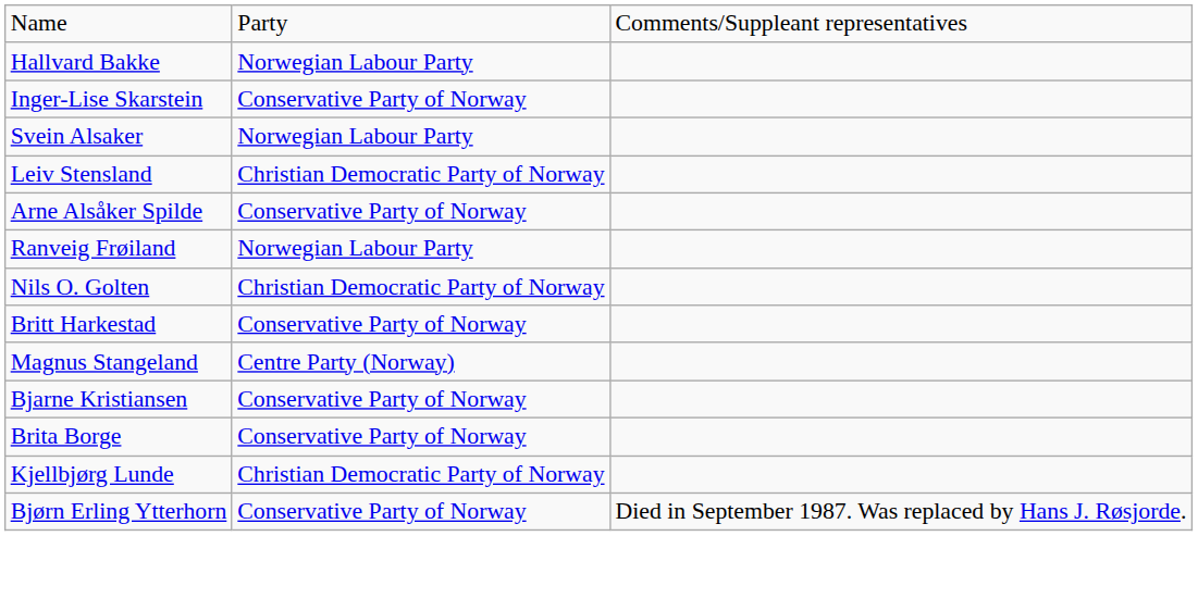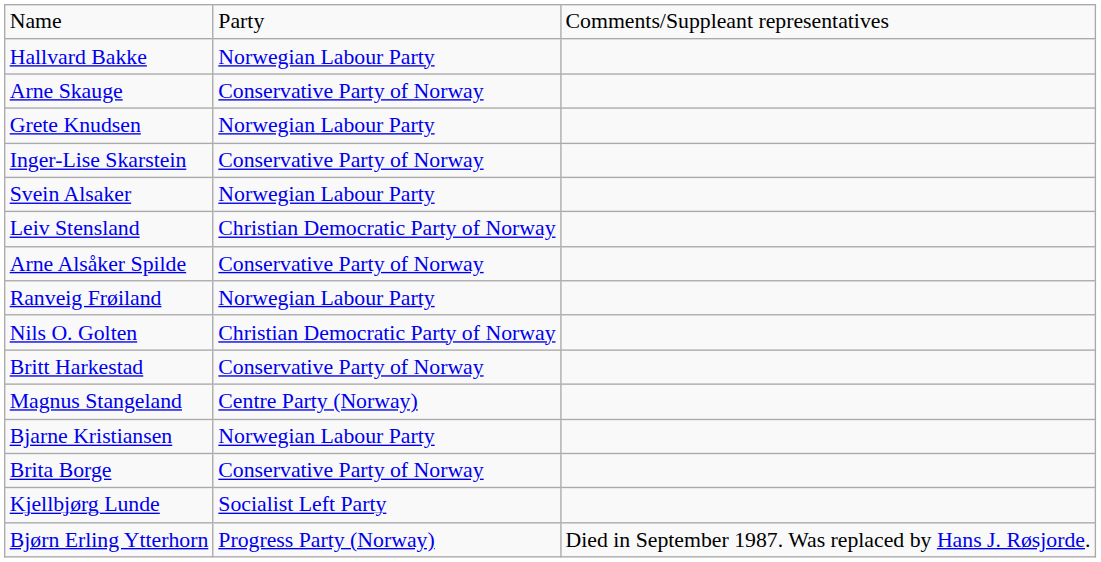 <table class="wikitable">
 <tr>
 <td>Name</td>
 <td>Party</td>
 <td>Comments/Suppleant representatives</td>
 </tr>
 <tr>
 <td><a href='#'>Hallvard Bakke</a></td>
+<td><a href='#'>Norwegian Labour Party</a></td>
+<td></td>
+</tr>
+<tr>
+<td><a href='#'>Arne Skauge</a></td>
+<td><a href='#'>Conservative Party of Norway</a></td>
+<td></td>
+</tr>
+<tr>
+<td><a href='#'>Grete Knudsen</a></td>
 <td><a href='#'>Norwegian Labour Party</a></td>
 <td></td>
 </tr>
 <tr>
 <td><a href='#'>Inger-Lise Skarstein</a></td>
 <td><a href='#'>Conservative Party of Norway</a></td>
 <td></td>
 </tr>
 <tr>
 <td><a href='#'>Svein Alsaker</a></td>
 <td><a href='#'>Norwegian Labour Party</a></td>
 <td></td>
 </tr>
 <tr>
 <td><a href='#'>Leiv Stensland</a></td>
 <td><a href='#'>Christian Democratic Party of Norway</a></td>
 <td></td>
 </tr>
 <tr>
 <td><a href='#'>Arne Alsåker Spilde</a></td>
 <td><a href='#'>Conservative Party of Norway</a></td>
 <td></td>
 </tr>
 <tr>
 <td><a href='#'>Ranveig Frøiland</a></td>
 <td><a href='#'>Norwegian Labour Party</a></td>
 <td></td>
 </tr>
 <tr>
 <td><a href='#'>Nils O. Golten</a></td>
 <td><a href='#'>Christian Democratic Party of Norway</a></td>
 <td></td>
 </tr>
 <tr>
 <td><a href='#'>Britt Harkestad</a></td>
 <td><a href='#'>Conservative Party of Norway</a></td>
 <td></td>
 </tr>
 <tr>
 <td><a href='#'>Magnus Stangeland</a></td>
 <td><a href='#'>Centre Party (Norway)</a></td>
 <td></td>
 </tr>
 <tr>
 <td><a href='#'>Bjarne Kristiansen</a></td>
-<td><a href='#'>Conservative Party of Norway</a></td>
+<td><a href='#'>Norwegian Labour Party</a></td>
 <td></td>
 </tr>
 <tr>
 <td><a href='#'>Brita Borge</a></td>
 <td><a href='#'>Conservative Party of Norway</a></td>
 <td></td>
 </tr>
 <tr>
 <td><a href='#'>Kjellbjørg Lunde</a></td>
-<td><a href='#'>Christian Democratic Party of Norway</a></td>
+<td><a href='#'>Socialist Left Party</a></td>
 <td></td>
 </tr>
 <tr>
 <td><a href='#'>Bjørn Erling Ytterhorn</a></td>
-<td><a href='#'>Conservative Party of Norway</a></td>
+<td><a href='#'>Progress Party (Norway)</a></td>
 <td>Died in September 1987. Was replaced by <a href='#'>Hans J. Røsjorde</a>.</td>
 </tr>
 </table>
